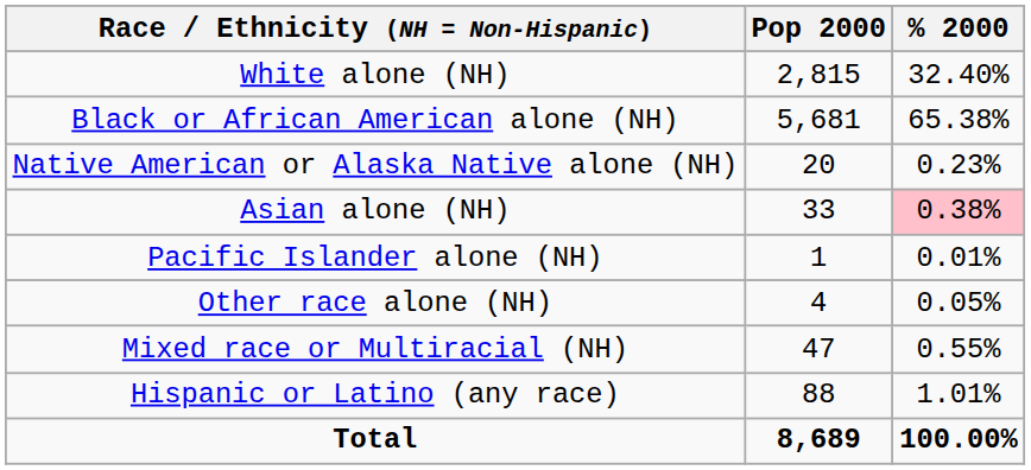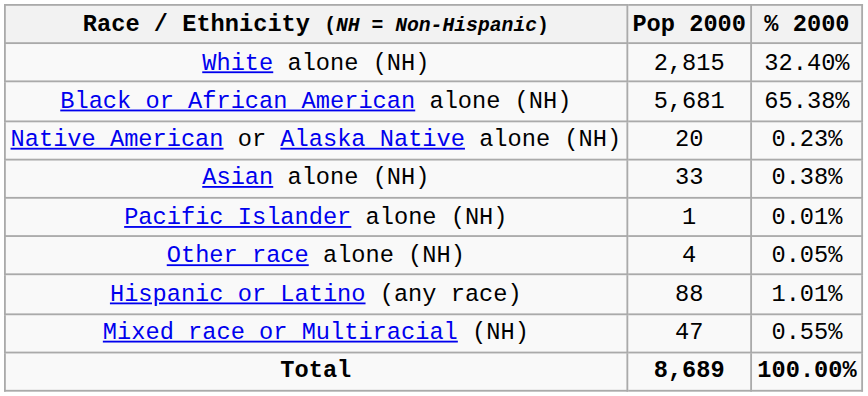 <table class="wikitable" style="text-align:center;">
 <tr>
 <th>Race / Ethnicity <small>(<em>NH = Non-Hispanic</em>)</small></th>
 <th>Pop 2000</th>
 <th>% 2000</th>
 </tr>
 <tr>
 <td><a href='#'>White</a> alone (NH)</td>
 <td>2,815</td>
 <td>32.40%</td>
 </tr>
 <tr>
 <td><a href='#'>Black or African American</a> alone (NH)</td>
 <td>5,681</td>
 <td>65.38%</td>
 </tr>
 <tr>
 <td><a href='#'>Native American</a> or <a href='#'>Alaska Native</a> alone (NH)</td>
 <td>20</td>
 <td>0.23%</td>
 </tr>
 <tr>
 <td><a href='#'>Asian</a> alone (NH)</td>
 <td>33</td>
-<td style="background: pink;">0.38%</td>
+<td>0.38%</td>
 </tr>
 <tr>
 <td><a href='#'>Pacific Islander</a> alone (NH)</td>
 <td>1</td>
 <td>0.01%</td>
 </tr>
 <tr>
 <td><a href='#'>Other race</a> alone (NH)</td>
 <td>4</td>
 <td>0.05%</td>
 </tr>
 <tr>
+<td><a href='#'>Hispanic or Latino</a> (any race)</td>
+<td>88</td>
+<td>1.01%</td>
+</tr>
+<tr>
 <td><a href='#'>Mixed race or Multiracial</a> (NH)</td>
 <td>47</td>
 <td>0.55%</td>
-</tr>
-<tr>
-<td><a href='#'>Hispanic or Latino</a> (any race)</td>
-<td>88</td>
-<td>1.01%</td>
 </tr>
 <tr>
 <td><strong>Total</strong></td>
 <td><strong>8,689</strong></td>
 <td><strong>100.00%</strong></td>
 </tr>
 </table>
